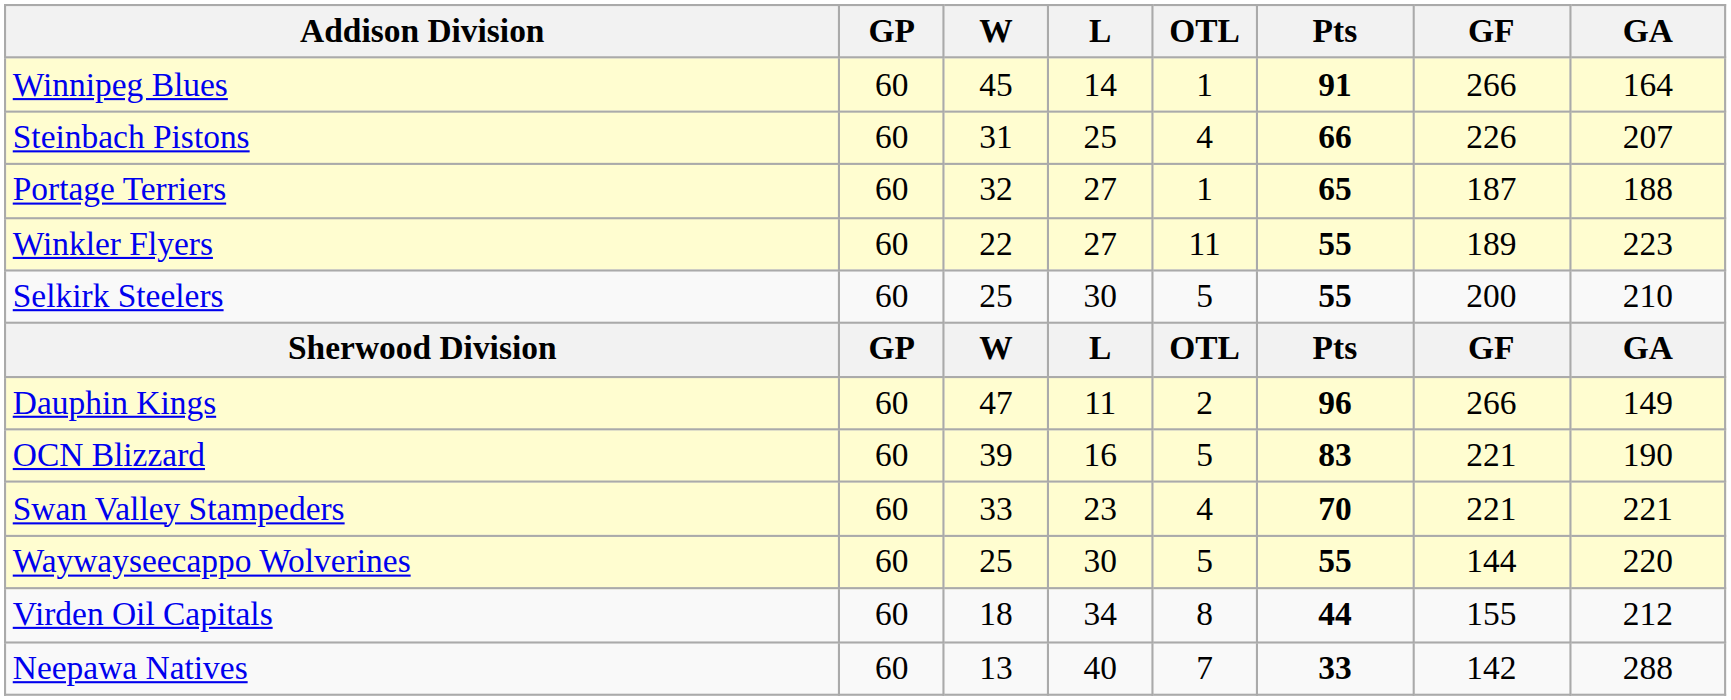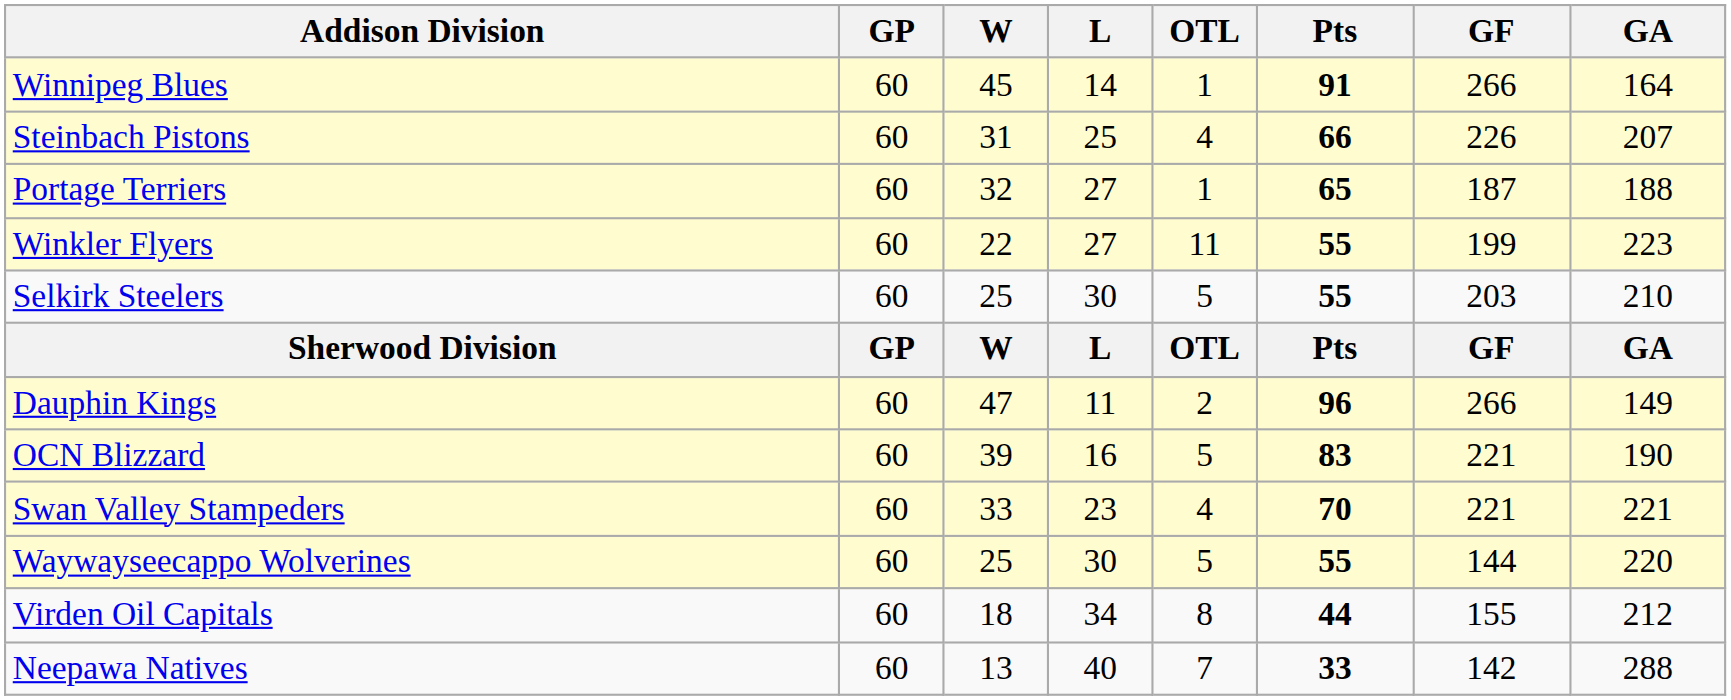 <table class="wikitable">
 <tr>
 <th bgcolor="#DDDDFF" width="40%">Addison Division</th>
 <th bgcolor="#DDDDFF" width="5%">GP</th>
 <th bgcolor="#DDDDFF" width="5%">W</th>
 <th bgcolor="#DDDDFF" width="5%">L</th>
 <th bgcolor="#DDDDFF" width="5%">OTL</th>
 <th bgcolor="#DDDDFF" width="7.5%">Pts</th>
 <th bgcolor="#DDDDFF" width="7.5%">GF</th>
 <th bgcolor="#DDDDFF" width="7.5%">GA</th>
 </tr>
 <tr align=center bgcolor=#FFFDD0>
 <td align=left><a href='#'>Winnipeg Blues</a></td>
 <td>60</td>
 <td>45</td>
 <td>14</td>
 <td>1</td>
 <td><strong>91</strong></td>
 <td>266</td>
 <td>164</td>
 </tr>
 <tr align=center bgcolor=#FFFDD0>
 <td align=left><a href='#'>Steinbach Pistons</a></td>
 <td>60</td>
 <td>31</td>
 <td>25</td>
 <td>4</td>
 <td><strong>66</strong></td>
 <td>226</td>
 <td>207</td>
 </tr>
 <tr align=center bgcolor=#FFFDD0>
 <td align=left><a href='#'>Portage Terriers</a></td>
 <td>60</td>
 <td>32</td>
 <td>27</td>
 <td>1</td>
 <td><strong>65</strong></td>
 <td>187</td>
 <td>188</td>
 </tr>
 <tr align=center bgcolor=#FFFDD0>
 <td align=left><a href='#'>Winkler Flyers</a></td>
 <td>60</td>
 <td>22</td>
 <td>27</td>
 <td>11</td>
 <td><strong>55</strong></td>
-<td>189</td>
+<td>199</td>
 <td>223</td>
 </tr>
 <tr align=center>
 <td align=left><a href='#'>Selkirk Steelers</a></td>
 <td>60</td>
 <td>25</td>
 <td>30</td>
 <td>5</td>
 <td><strong>55</strong></td>
-<td>200</td>
+<td>203</td>
 <td>210</td>
 </tr>
 <tr>
 <th bgcolor="#DDDDFF" width="40%">Sherwood Division</th>
 <th bgcolor="#DDDDFF" width="5%">GP</th>
 <th bgcolor="#DDDDFF" width="5%">W</th>
 <th bgcolor="#DDDDFF" width="5%">L</th>
 <th bgcolor="#DDDDFF" width="5%">OTL</th>
 <th bgcolor="#DDDDFF" width="7.5%">Pts</th>
 <th bgcolor="#DDDDFF" width="7.5%">GF</th>
 <th bgcolor="#DDDDFF" width="7.5%">GA</th>
 </tr>
 <tr align=center bgcolor=#FFFDD0>
 <td align=left><a href='#'>Dauphin Kings</a></td>
 <td>60</td>
 <td>47</td>
 <td>11</td>
 <td>2</td>
 <td><strong>96</strong></td>
 <td>266</td>
 <td>149</td>
 </tr>
 <tr align=center bgcolor=#FFFDD0>
 <td align=left><a href='#'>OCN Blizzard</a></td>
 <td>60</td>
 <td>39</td>
 <td>16</td>
 <td>5</td>
 <td><strong>83</strong></td>
 <td>221</td>
 <td>190</td>
 </tr>
 <tr align=center bgcolor=#FFFDD0>
 <td align=left><a href='#'>Swan Valley Stampeders</a></td>
 <td>60</td>
 <td>33</td>
 <td>23</td>
 <td>4</td>
 <td><strong>70</strong></td>
 <td>221</td>
 <td>221</td>
 </tr>
 <tr align=center bgcolor=#FFFDD0>
 <td align=left><a href='#'>Waywayseecappo Wolverines</a></td>
 <td>60</td>
 <td>25</td>
 <td>30</td>
 <td>5</td>
 <td><strong>55</strong></td>
 <td>144</td>
 <td>220</td>
 </tr>
 <tr align=center>
 <td align=left><a href='#'>Virden Oil Capitals</a></td>
 <td>60</td>
 <td>18</td>
 <td>34</td>
 <td>8</td>
 <td><strong>44</strong></td>
 <td>155</td>
 <td>212</td>
 </tr>
 <tr align=center>
 <td align=left><a href='#'>Neepawa Natives</a></td>
 <td>60</td>
 <td>13</td>
 <td>40</td>
 <td>7</td>
 <td><strong>33</strong></td>
 <td>142</td>
 <td>288</td>
 </tr>
 </table>
